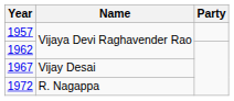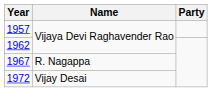 <table class="wikitable sortable">
 <tr>
 <th>Year</th>
 <th>Name</th>
 <th colspan="2">Party</th>
 </tr>
 <tr>
 <td><a href='#'>1957</a></td>
 <td rowspan=2>Vijaya Devi Raghavender Rao</td>
 <td></td>
 </tr>
 <tr>
 <td><a href='#'>1962</a></td>
 </tr>
 <tr>
 <td><a href='#'>1967</a></td>
-<td>Vijay Desai</td>
+<td>R. Nagappa</td>
 </tr>
 <tr>
 <td><a href='#'>1972</a></td>
-<td>R. Nagappa</td>
+<td>Vijay Desai</td>
 </tr>
 </table>
